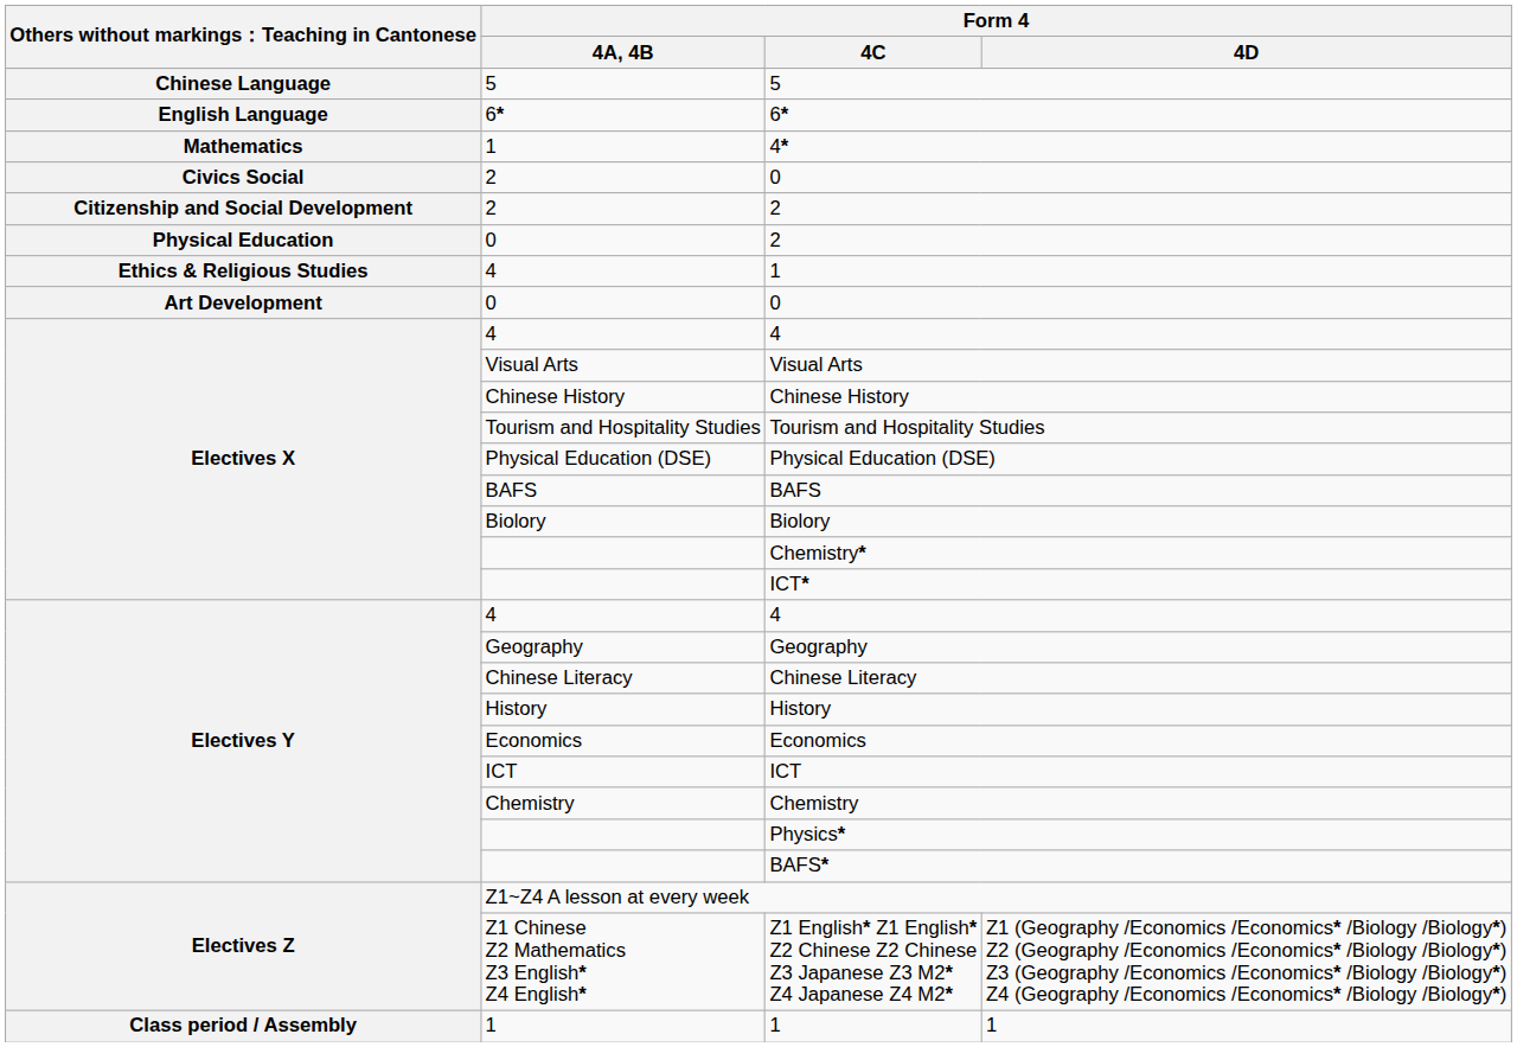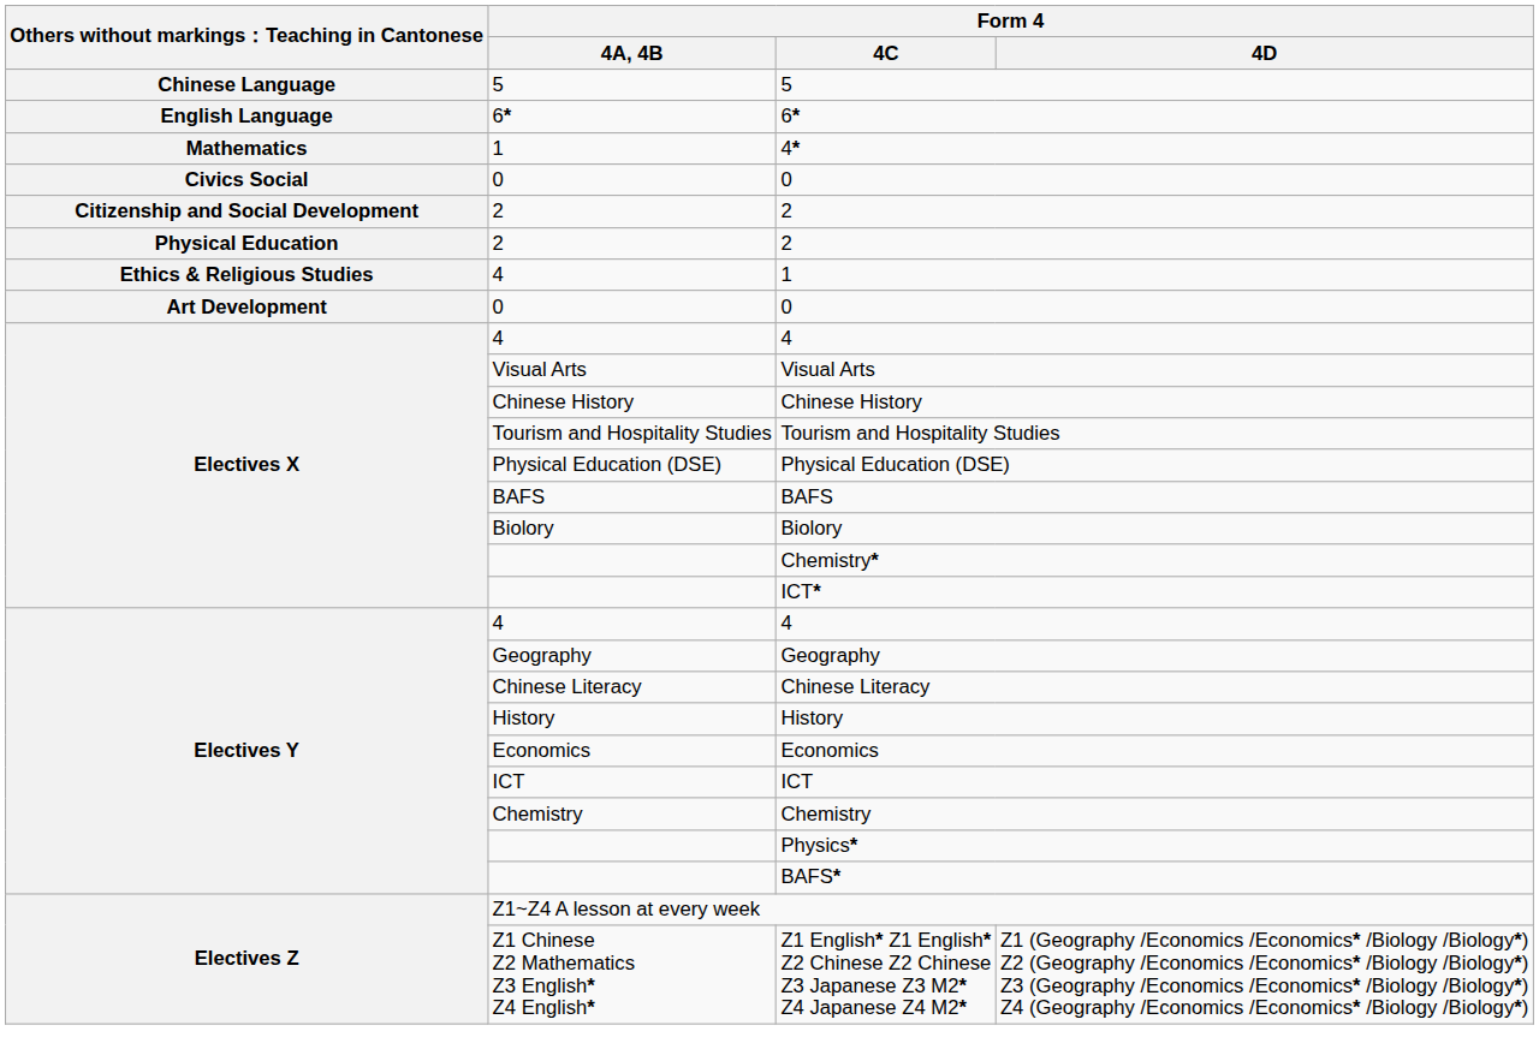 <table class="wikitable">
 <tr>
 <th rowspan="2">Others without markings<strong>：Teaching in Cantonese</strong></th>
 <th colspan="3">Form 4</th>
 </tr>
 <tr>
 <th>4A, 4B</th>
 <th>4C</th>
 <th>4D</th>
 </tr>
 <tr>
 <th>Chinese Language</th>
 <td>5</td>
 <td colspan="2">5</td>
 </tr>
 <tr>
 <th>English Language</th>
 <td>6<strong>*</strong></td>
 <td colspan="2">6<strong>*</strong></td>
 </tr>
 <tr>
 <th>Mathematics</th>
 <td>1</td>
 <td colspan="2">4<strong>*</strong></td>
 </tr>
 <tr>
 <th>Civics Social</th>
-<td>2</td>
+<td>0</td>
 <td colspan="2">0</td>
 </tr>
 <tr>
 <th>Citizenship and Social Development</th>
 <td>2</td>
 <td colspan="2">2</td>
 </tr>
 <tr>
 <th>Physical Education</th>
-<td>0</td>
+<td>2</td>
 <td colspan="2">2</td>
 </tr>
 <tr>
 <th>Ethics & Religious Studies</th>
 <td>4</td>
 <td colspan="2">1</td>
 </tr>
 <tr>
 <th>Art Development</th>
 <td>0</td>
 <td colspan="2">0</td>
 </tr>
 <tr>
 <th rowspan="9">Electives X</th>
 <td>4</td>
 <td colspan="2">4</td>
 </tr>
 <tr>
 <td>Visual Arts</td>
 <td colspan="2">Visual Arts</td>
 </tr>
 <tr>
 <td>Chinese History</td>
 <td colspan="2">Chinese History</td>
 </tr>
 <tr>
 <td>Tourism and Hospitality Studies</td>
 <td colspan="2">Tourism and Hospitality Studies</td>
 </tr>
 <tr>
 <td>Physical Education (DSE)</td>
 <td colspan="2">Physical Education (DSE)</td>
 </tr>
 <tr>
 <td>BAFS</td>
 <td colspan="2">BAFS</td>
 </tr>
 <tr>
 <td>Biolory</td>
 <td colspan="2">Biolory</td>
 </tr>
 <tr>
 <td></td>
 <td colspan="2">Chemistry<strong>*</strong></td>
 </tr>
 <tr>
 <td></td>
 <td colspan="2">ICT<strong>*</strong></td>
 </tr>
 <tr>
 <th rowspan="9">Electives Y</th>
 <td>4</td>
 <td colspan="2">4</td>
 </tr>
 <tr>
 <td>Geography</td>
 <td colspan="2">Geography</td>
 </tr>
 <tr>
 <td>Chinese Literacy</td>
 <td colspan="2">Chinese Literacy</td>
 </tr>
 <tr>
 <td>History</td>
 <td colspan="2">History</td>
 </tr>
 <tr>
 <td>Economics</td>
 <td colspan="2">Economics</td>
 </tr>
 <tr>
 <td>ICT</td>
 <td colspan="2">ICT</td>
 </tr>
 <tr>
 <td>Chemistry</td>
 <td colspan="2">Chemistry</td>
 </tr>
 <tr>
 <td></td>
 <td colspan="2">Physics<strong>*</strong></td>
 </tr>
 <tr>
 <td></td>
 <td colspan="2">BAFS<strong>*</strong></td>
 </tr>
 <tr>
 <th rowspan="2">Electives Z</th>
 <td colspan="3">Z1~Z4 A lesson at every week</td>
 </tr>
 <tr>
 <td>Z1 Chinese<br>Z2 Mathematics<br>Z3 English<strong>*</strong><br>Z4 English<strong>*</strong></td>
 <td>Z1 English<strong>*</strong>     Z1 English<strong>*</strong><br>Z2 Chinese     Z2 Chinese<br>Z3 Japanese   Z3 M2<strong>*</strong><br>Z4 Japanese   Z4 M2<strong>*</strong></td>
 <td>Z1 (Geography /Economics /Economics<strong>*</strong> /Biology /Biology<strong>*</strong>)<br>Z2 (Geography /Economics /Economics<strong>*</strong> /Biology /Biology<strong>*</strong>)<br>Z3 (Geography /Economics /Economics<strong>*</strong> /Biology /Biology<strong>*</strong>)<br>Z4 (Geography /Economics /Economics<strong>*</strong> /Biology /Biology<strong>*</strong>)</td>
 </tr>
-<tr>
-<th>Class period / Assembly</th>
-<td>1</td>
-<td>1</td>
-<td>1</td>
-</tr>
 </table>
